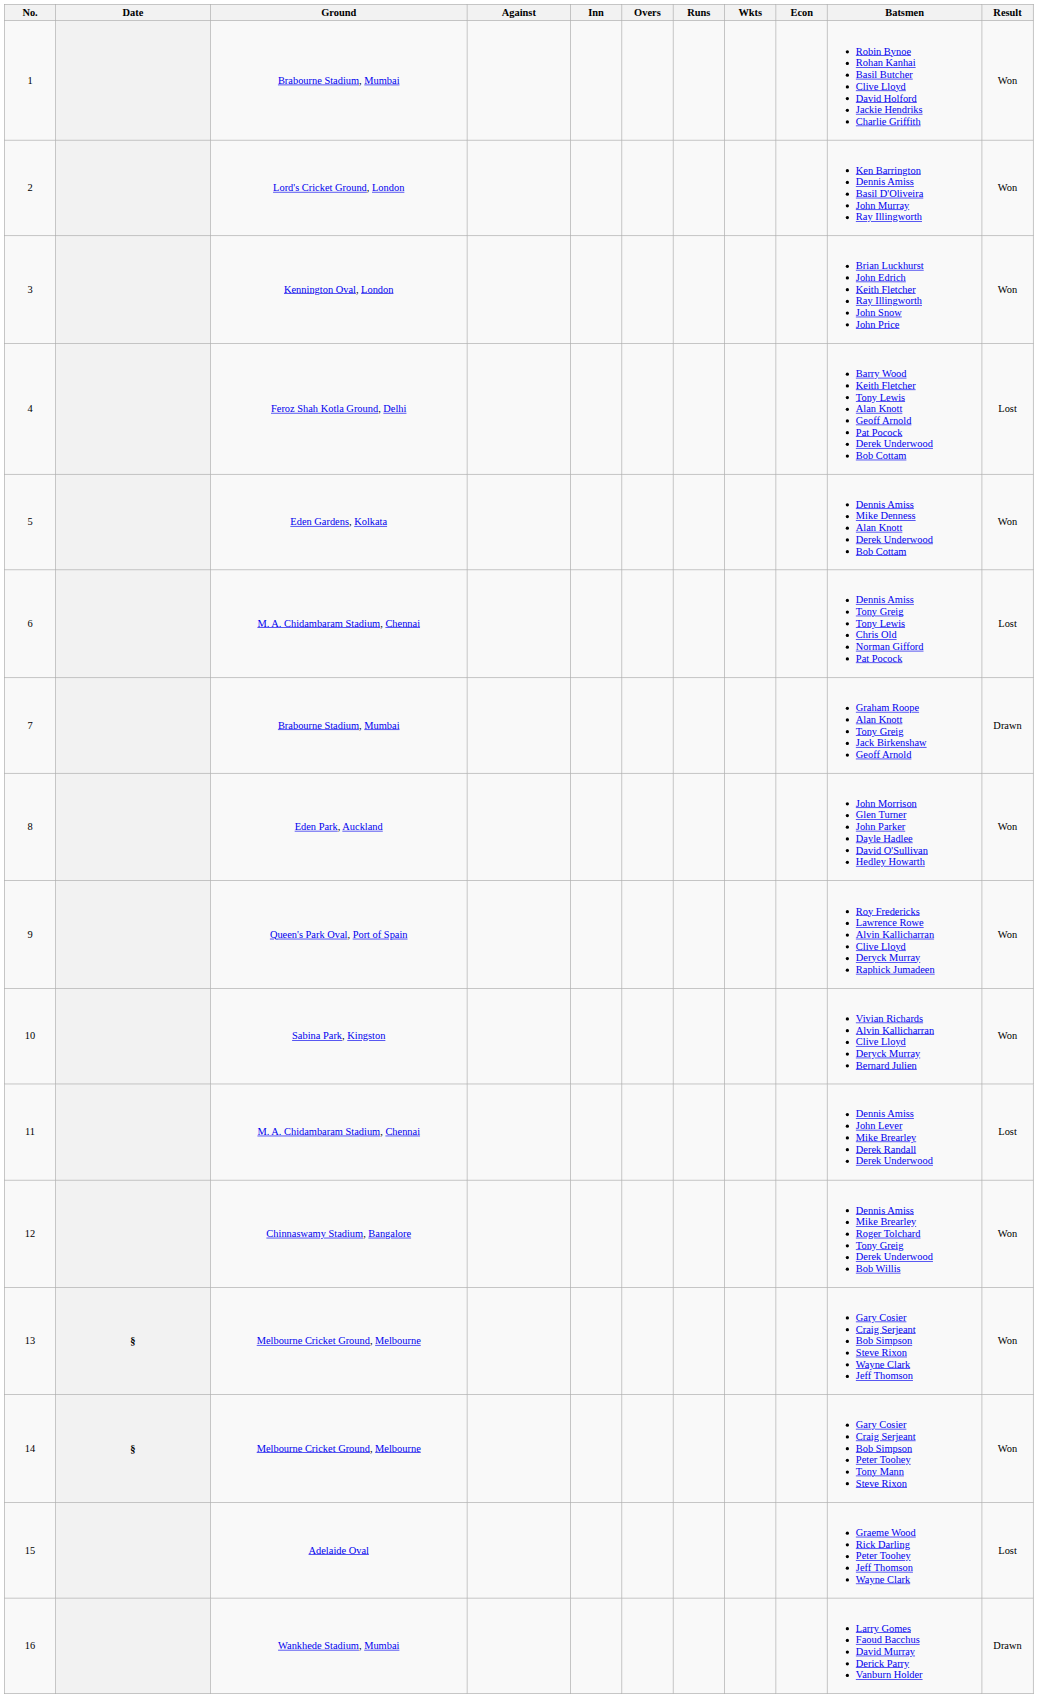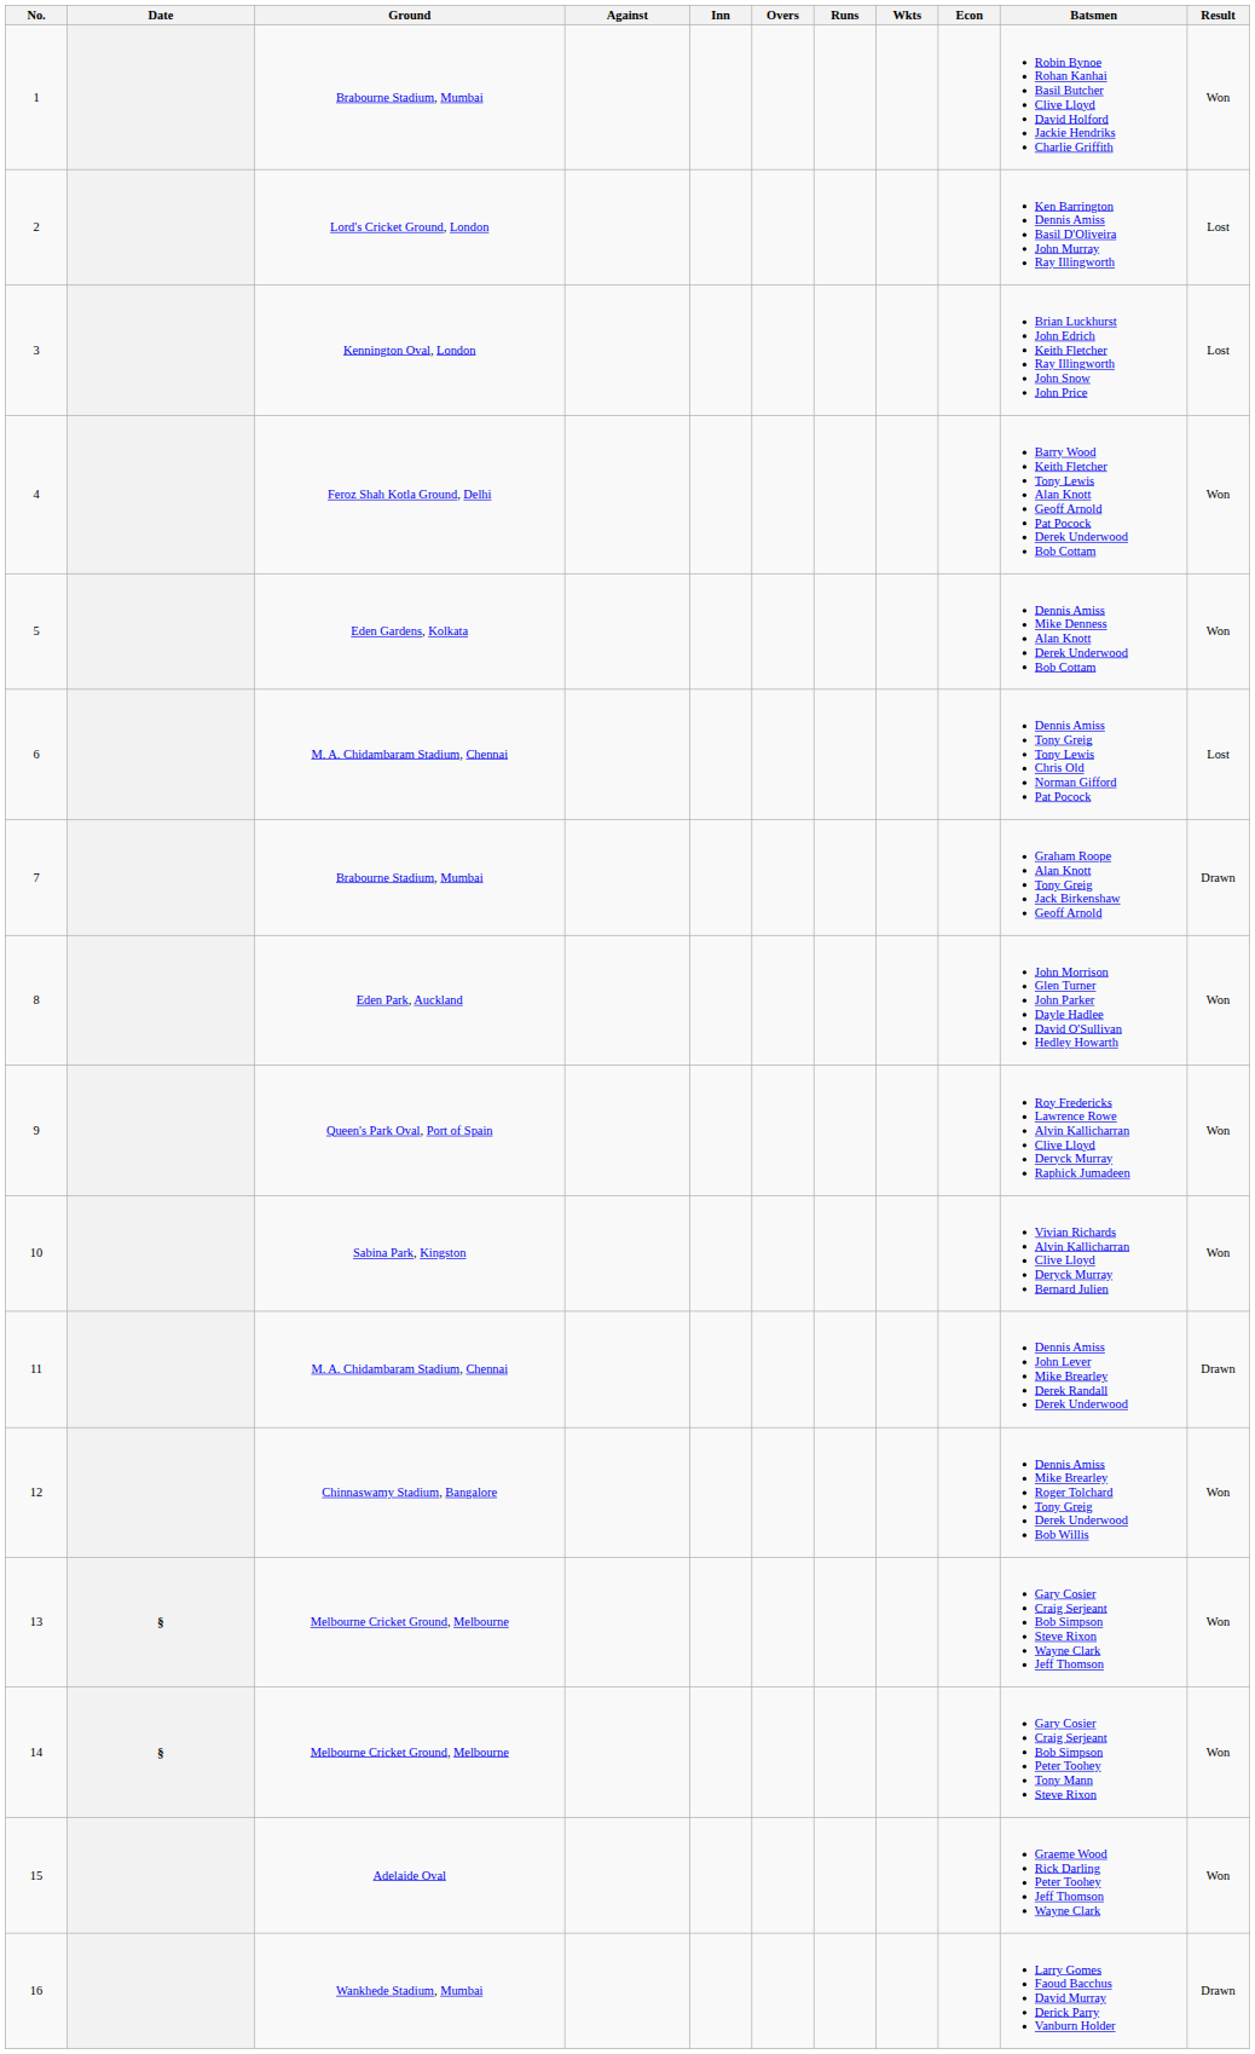 <table class="wikitable plainrowheaders sortable" style="width: 100%;">
 <tr align=center>
 <th style="width:5%;" class="unsortable">No.</th>
 <th style="width:15%;">Date</th>
 <th style="width:25%;">Ground</th>
 <th style="width:10%;">Against</th>
 <th style="width:5%;">Inn</th>
 <th style="width:5%;">Overs</th>
 <th style="width:5%;">Runs</th>
 <th style="width:5%;">Wkts</th>
 <th style="width:5%;">Econ</th>
 <th style="width:15%;" class="unsortable">Batsmen</th>
 <th style="width:5%;">Result</th>
 </tr>
 <tr align=center>
 <td>1</td>
 <th scope="row"> </th>
 <td><a href='#'>Brabourne Stadium</a>, <a href='#'>Mumbai</a></td>
 <td></td>
 <td></td>
 <td></td>
 <td></td>
 <td></td>
 <td></td>
 <td align=left><br><ul><li><a href='#'>Robin Bynoe</a></li><li><a href='#'>Rohan Kanhai</a></li><li><a href='#'>Basil Butcher</a></li><li><a href='#'>Clive Lloyd</a></li><li><a href='#'>David Holford</a></li><li><a href='#'>Jackie Hendriks</a></li><li><a href='#'>Charlie Griffith</a></li></ul></td>
 <td>Won</td>
 </tr>
 <tr align=center>
 <td>2</td>
 <th scope="row">  </th>
 <td><a href='#'>Lord's Cricket Ground</a>, <a href='#'>London</a></td>
 <td></td>
 <td></td>
 <td></td>
 <td></td>
 <td></td>
 <td></td>
 <td align=left><br><ul><li><a href='#'>Ken Barrington</a></li><li><a href='#'>Dennis Amiss</a></li><li><a href='#'>Basil D'Oliveira</a></li><li><a href='#'>John Murray</a></li><li><a href='#'>Ray Illingworth</a></li></ul></td>
-<td>Won</td>
+<td>Lost</td>
 </tr>
 <tr align=center>
 <td>3</td>
 <th scope="row"></th>
 <td><a href='#'>Kennington Oval</a>, <a href='#'>London</a></td>
 <td></td>
 <td></td>
 <td></td>
 <td></td>
 <td></td>
 <td></td>
 <td align=left><br><ul><li><a href='#'>Brian Luckhurst</a></li><li><a href='#'>John Edrich</a></li><li><a href='#'>Keith Fletcher</a></li><li><a href='#'>Ray Illingworth</a></li><li><a href='#'>John Snow</a></li><li><a href='#'>John Price</a></li></ul></td>
-<td>Won</td>
+<td>Lost</td>
 </tr>
 <tr align=center>
 <td>4</td>
 <th scope="row"></th>
 <td><a href='#'>Feroz Shah Kotla Ground</a>, <a href='#'>Delhi</a></td>
 <td></td>
 <td></td>
 <td></td>
 <td></td>
 <td></td>
 <td></td>
 <td align=left><br><ul><li><a href='#'>Barry Wood</a></li><li><a href='#'>Keith Fletcher</a></li><li><a href='#'>Tony Lewis</a></li><li><a href='#'>Alan Knott</a></li><li><a href='#'>Geoff Arnold</a></li><li><a href='#'>Pat Pocock</a></li><li><a href='#'>Derek Underwood</a></li><li><a href='#'>Bob Cottam</a></li></ul></td>
-<td>Lost</td>
+<td>Won</td>
 </tr>
 <tr align=center>
 <td>5</td>
 <th scope="row"></th>
 <td><a href='#'>Eden Gardens</a>, <a href='#'>Kolkata</a></td>
 <td></td>
 <td></td>
 <td></td>
 <td></td>
 <td></td>
 <td></td>
 <td align=left><br><ul><li><a href='#'>Dennis Amiss</a></li><li><a href='#'>Mike Denness</a></li><li><a href='#'>Alan Knott</a></li><li><a href='#'>Derek Underwood</a></li><li><a href='#'>Bob Cottam</a></li></ul></td>
 <td>Won</td>
 </tr>
 <tr align=center>
 <td>6</td>
 <th scope="row"></th>
 <td><a href='#'>M. A. Chidambaram Stadium</a>, <a href='#'>Chennai</a></td>
 <td></td>
 <td></td>
 <td></td>
 <td></td>
 <td></td>
 <td></td>
 <td align=left><br><ul><li><a href='#'>Dennis Amiss</a></li><li><a href='#'>Tony Greig</a></li><li><a href='#'>Tony Lewis</a></li><li><a href='#'>Chris Old</a></li><li><a href='#'>Norman Gifford</a></li><li><a href='#'>Pat Pocock</a></li></ul></td>
 <td>Lost</td>
 </tr>
 <tr align=center>
 <td>7</td>
 <th scope="row"></th>
 <td><a href='#'>Brabourne Stadium</a>, <a href='#'>Mumbai</a></td>
 <td></td>
 <td></td>
 <td></td>
 <td></td>
 <td></td>
 <td></td>
 <td align=left><br><ul><li><a href='#'>Graham Roope</a></li><li><a href='#'>Alan Knott</a></li><li><a href='#'>Tony Greig</a></li><li><a href='#'>Jack Birkenshaw</a></li><li><a href='#'>Geoff Arnold</a></li></ul></td>
 <td>Drawn</td>
 </tr>
 <tr align=center>
 <td>8</td>
 <th scope="row"></th>
 <td><a href='#'>Eden Park</a>, <a href='#'>Auckland</a></td>
 <td></td>
 <td></td>
 <td></td>
 <td></td>
 <td></td>
 <td></td>
 <td align=left><br><ul><li><a href='#'>John Morrison</a></li><li><a href='#'>Glen Turner</a></li><li><a href='#'>John Parker</a></li><li><a href='#'>Dayle Hadlee</a></li><li><a href='#'>David O'Sullivan</a></li><li><a href='#'>Hedley Howarth</a></li></ul></td>
 <td>Won</td>
 </tr>
 <tr align=center>
 <td>9</td>
 <th scope="row"></th>
 <td><a href='#'>Queen's Park Oval</a>, <a href='#'>Port of Spain</a></td>
 <td></td>
 <td></td>
 <td></td>
 <td></td>
 <td></td>
 <td></td>
 <td align=left><br><ul><li><a href='#'>Roy Fredericks</a></li><li><a href='#'>Lawrence Rowe</a></li><li><a href='#'>Alvin Kallicharran</a></li><li><a href='#'>Clive Lloyd</a></li><li><a href='#'>Deryck Murray</a></li><li><a href='#'>Raphick Jumadeen</a></li></ul></td>
 <td>Won</td>
 </tr>
 <tr align=center>
 <td>10</td>
 <th scope="row"></th>
 <td><a href='#'>Sabina Park</a>, <a href='#'>Kingston</a></td>
 <td></td>
 <td></td>
 <td></td>
 <td></td>
 <td></td>
 <td></td>
 <td align=left><br><ul><li><a href='#'>Vivian Richards</a></li><li><a href='#'>Alvin Kallicharran</a></li><li><a href='#'>Clive Lloyd</a></li><li><a href='#'>Deryck Murray</a></li><li><a href='#'>Bernard Julien</a></li></ul></td>
 <td>Won</td>
 </tr>
 <tr align=center>
 <td>11</td>
 <th scope="row"></th>
 <td><a href='#'>M. A. Chidambaram Stadium</a>, <a href='#'>Chennai</a></td>
 <td></td>
 <td></td>
 <td></td>
 <td></td>
 <td></td>
 <td></td>
 <td align=left><br><ul><li><a href='#'>Dennis Amiss</a></li><li><a href='#'>John Lever</a></li><li><a href='#'>Mike Brearley</a></li><li><a href='#'>Derek Randall</a></li><li><a href='#'>Derek Underwood</a></li></ul></td>
-<td>Lost</td>
+<td>Drawn</td>
 </tr>
 <tr align=center>
 <td>12</td>
 <th scope="row"></th>
 <td><a href='#'>Chinnaswamy Stadium</a>, <a href='#'>Bangalore</a></td>
 <td></td>
 <td></td>
 <td></td>
 <td></td>
 <td></td>
 <td></td>
 <td align=left><br><ul><li><a href='#'>Dennis Amiss</a></li><li><a href='#'>Mike Brearley</a></li><li><a href='#'>Roger Tolchard</a></li><li><a href='#'>Tony Greig</a></li><li><a href='#'>Derek Underwood</a></li><li><a href='#'>Bob Willis</a></li></ul></td>
 <td>Won</td>
 </tr>
 <tr align=center>
 <td>13</td>
 <th scope="row">  §</th>
 <td><a href='#'>Melbourne Cricket Ground</a>, <a href='#'>Melbourne</a></td>
 <td></td>
 <td></td>
 <td></td>
 <td></td>
 <td></td>
 <td></td>
 <td align=left><br><ul><li><a href='#'>Gary Cosier</a></li><li><a href='#'>Craig Serjeant</a></li><li><a href='#'>Bob Simpson</a></li><li><a href='#'>Steve Rixon</a></li><li><a href='#'>Wayne Clark</a></li><li><a href='#'>Jeff Thomson</a></li></ul></td>
 <td>Won</td>
 </tr>
 <tr align=center>
 <td>14</td>
 <th scope="row">  §</th>
 <td><a href='#'>Melbourne Cricket Ground</a>, <a href='#'>Melbourne</a></td>
 <td></td>
 <td></td>
 <td></td>
 <td></td>
 <td></td>
 <td></td>
 <td align=left><br><ul><li><a href='#'>Gary Cosier</a></li><li><a href='#'>Craig Serjeant</a></li><li><a href='#'>Bob Simpson</a></li><li><a href='#'>Peter Toohey</a></li><li><a href='#'>Tony Mann</a></li><li><a href='#'>Steve Rixon</a></li></ul></td>
 <td>Won</td>
 </tr>
 <tr align=center>
 <td>15</td>
 <th scope="row"></th>
 <td><a href='#'>Adelaide Oval</a></td>
 <td></td>
 <td></td>
 <td></td>
 <td></td>
 <td></td>
 <td></td>
 <td align=left><br><ul><li><a href='#'>Graeme Wood</a></li><li><a href='#'>Rick Darling</a></li><li><a href='#'>Peter Toohey</a></li><li><a href='#'>Jeff Thomson</a></li><li><a href='#'>Wayne Clark</a></li></ul></td>
-<td>Lost</td>
+<td>Won</td>
 </tr>
 <tr align=center>
 <td>16</td>
 <th scope="row"></th>
 <td><a href='#'>Wankhede Stadium</a>, <a href='#'>Mumbai</a></td>
 <td></td>
 <td></td>
 <td></td>
 <td></td>
 <td></td>
 <td></td>
 <td align=left><br><ul><li><a href='#'>Larry Gomes</a></li><li><a href='#'>Faoud Bacchus</a></li><li><a href='#'>David Murray</a></li><li><a href='#'>Derick Parry</a></li><li><a href='#'>Vanburn Holder</a></li></ul></td>
 <td>Drawn</td>
 </tr>
 </table>
